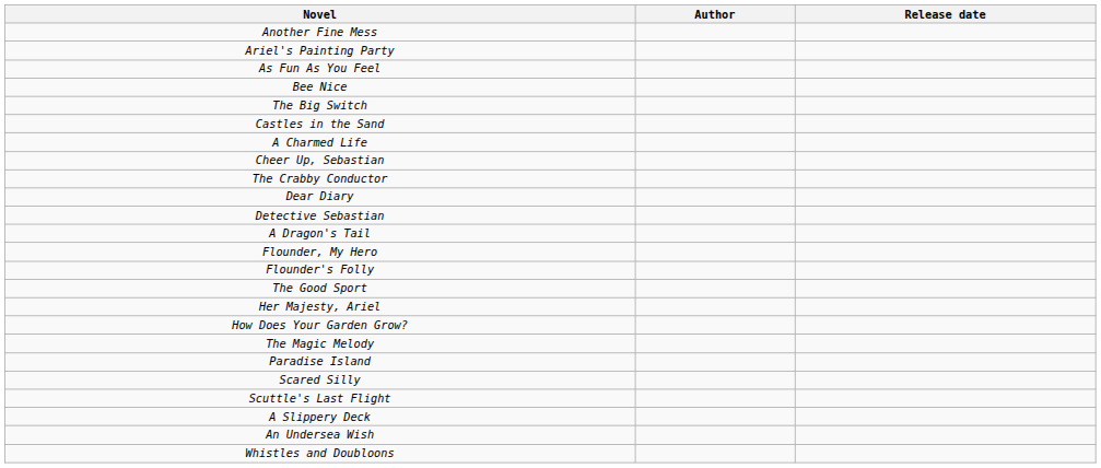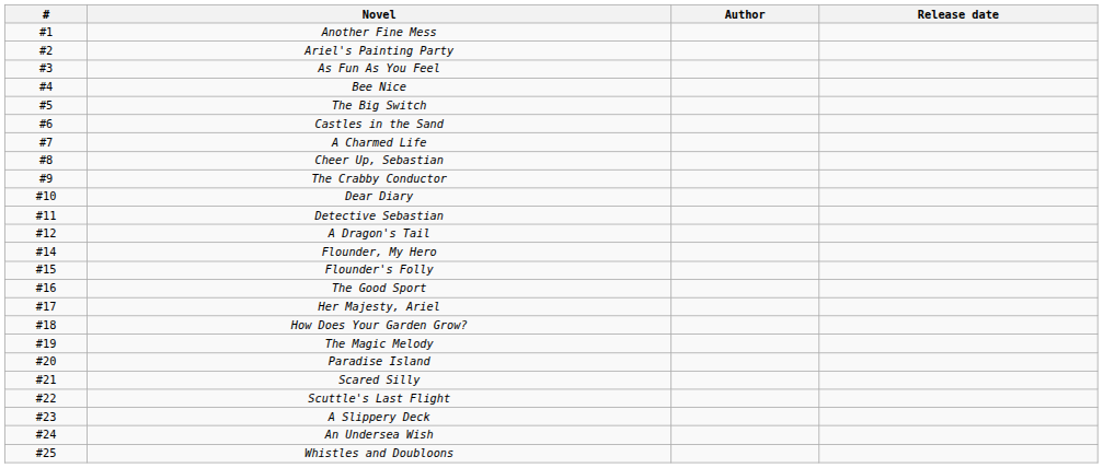 <table class="wikitable sortable" width="100%" border="1" style="font-size: 100%; text-align:center">
 <tr>
+<th>#</th>
 <th>Novel</th>
 <th>Author</th>
 <th>Release date</th>
 </tr>
 <tr>
+<td>#1</td>
 <td><em>Another Fine Mess</em></td>
 <td></td>
 <td></td>
 </tr>
 <tr>
+<td>#2</td>
 <td><em>Ariel's Painting Party</em></td>
 <td></td>
 <td></td>
 </tr>
 <tr>
+<td>#3</td>
 <td><em>As Fun As You Feel</em></td>
 <td></td>
 <td></td>
 </tr>
 <tr>
+<td>#4</td>
 <td><em>Bee Nice</em></td>
 <td></td>
 <td></td>
 </tr>
 <tr>
+<td>#5</td>
 <td><em>The Big Switch</em></td>
 <td></td>
 <td></td>
 </tr>
 <tr>
+<td>#6</td>
 <td><em>Castles in the Sand</em></td>
 <td></td>
 <td></td>
 </tr>
 <tr>
+<td>#7</td>
 <td><em>A Charmed Life</em></td>
 <td></td>
 <td></td>
 </tr>
 <tr>
+<td>#8</td>
 <td><em>Cheer Up, Sebastian</em></td>
 <td></td>
 <td></td>
 </tr>
 <tr>
+<td>#9</td>
 <td><em>The Crabby Conductor</em></td>
 <td></td>
 <td></td>
 </tr>
 <tr>
+<td>#10</td>
 <td><em>Dear Diary</em></td>
 <td></td>
 <td></td>
 </tr>
 <tr>
+<td>#11</td>
 <td><em>Detective Sebastian</em></td>
 <td></td>
 <td></td>
 </tr>
 <tr>
+<td>#12</td>
 <td><em>A Dragon's Tail</em></td>
 <td></td>
 <td></td>
 </tr>
 <tr>
+<td>#14</td>
 <td><em>Flounder, My Hero</em></td>
 <td></td>
 <td></td>
 </tr>
 <tr>
+<td>#15</td>
 <td><em>Flounder's Folly</em></td>
 <td></td>
 <td></td>
 </tr>
 <tr>
+<td>#16</td>
 <td><em>The Good Sport</em></td>
 <td></td>
 <td></td>
 </tr>
 <tr>
+<td>#17</td>
 <td><em>Her Majesty, Ariel</em></td>
 <td></td>
 <td></td>
 </tr>
 <tr>
+<td>#18</td>
 <td><em>How Does Your Garden Grow?</em></td>
 <td></td>
 <td></td>
 </tr>
 <tr>
+<td>#19</td>
 <td><em>The Magic Melody</em></td>
 <td></td>
 <td></td>
 </tr>
 <tr>
+<td>#20</td>
 <td><em>Paradise Island</em></td>
 <td></td>
 <td></td>
 </tr>
 <tr>
+<td>#21</td>
 <td><em>Scared Silly</em></td>
 <td></td>
 <td></td>
 </tr>
 <tr>
+<td>#22</td>
 <td><em>Scuttle's Last Flight</em></td>
 <td></td>
 <td></td>
 </tr>
 <tr>
+<td>#23</td>
 <td><em>A Slippery Deck</em></td>
 <td></td>
 <td></td>
 </tr>
 <tr>
+<td>#24</td>
 <td><em>An Undersea Wish</em></td>
 <td></td>
 <td></td>
 </tr>
 <tr>
+<td>#25</td>
 <td><em>Whistles and Doubloons</em></td>
 <td></td>
 <td></td>
 </tr>
 </table>
